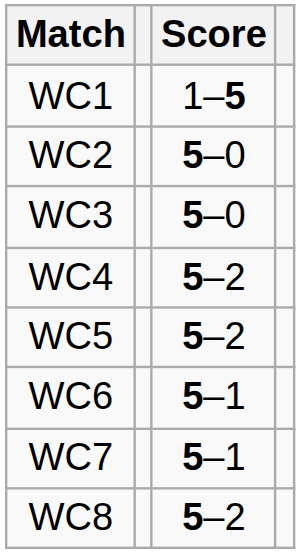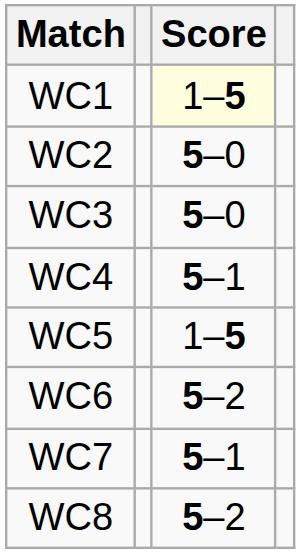 <table class="wikitable" style="font-size: 100%; margin: 1em auto 1em auto;">
 <tr>
 <th>Match</th>
 <th></th>
 <th>Score</th>
 <th></th>
 </tr>
 <tr>
 <td align="center">WC1</td>
 <td></td>
-<td align="center">1–<strong>5</strong></td>
+<td align="center" style="background: lightyellow;">1–<strong>5</strong></td>
 <td><strong></strong></td>
 </tr>
 <tr>
 <td align="center">WC2</td>
 <td><strong></strong></td>
 <td align="center"><strong>5</strong>–0</td>
 <td></td>
 </tr>
 <tr>
 <td align="center">WC3</td>
 <td><strong></strong></td>
 <td align="center"><strong>5</strong>–0</td>
 <td></td>
 </tr>
 <tr>
 <td align="center">WC4</td>
 <td><strong></strong></td>
-<td align="center"><strong>5</strong>–2</td>
+<td align="center"><strong>5</strong>–1</td>
 <td></td>
 </tr>
 <tr>
 <td align="center">WC5</td>
 <td><strong></strong></td>
-<td align="center"><strong>5</strong>–2</td>
+<td align="center">1–<strong>5</strong></td>
 <td></td>
 </tr>
 <tr>
 <td align="center">WC6</td>
 <td><strong></strong></td>
-<td align="center"><strong>5</strong>–1</td>
+<td align="center"><strong>5</strong>–2</td>
 <td></td>
 </tr>
 <tr>
 <td align="center">WC7</td>
 <td><strong></strong></td>
 <td align="center"><strong>5</strong>–1</td>
 <td></td>
 </tr>
 <tr>
 <td align="center">WC8</td>
 <td><strong></strong></td>
 <td align="center"><strong>5</strong>–2</td>
 <td></td>
 </tr>
 </table>
